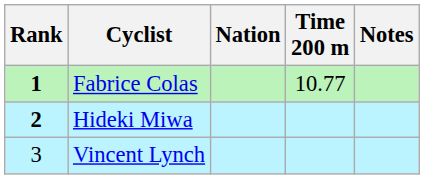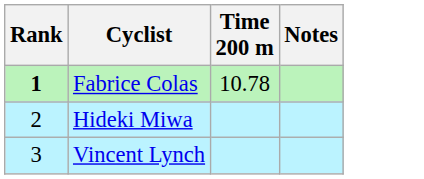 <table class="wikitable sortable" style="text-align:center">
 <tr>
 <th>Rank</th>
 <th>Cyclist</th>
-<th>Nation</th>
 <th>Time<br>200 m</th>
 <th>Notes</th>
 </tr>
 <tr bgcolor=bbf3bb>
 <td><strong>1</strong></td>
 <td align=left><a href='#'>Fabrice Colas</a></td>
-<td align=left></td>
-<td>10.77</td>
+<td>10.78</td>
 <td></td>
 </tr>
 <tr bgcolor=bbf3ff>
-<td><strong>2</strong></td>
+<td>2</td>
 <td align=left><a href='#'>Hideki Miwa</a></td>
-<td align=left></td>
 <td></td>
 <td></td>
 </tr>
 <tr bgcolor=bbf3ff>
 <td>3</td>
 <td align=left><a href='#'>Vincent Lynch</a></td>
-<td align=left></td>
 <td></td>
 <td></td>
 </tr>
 </table>
